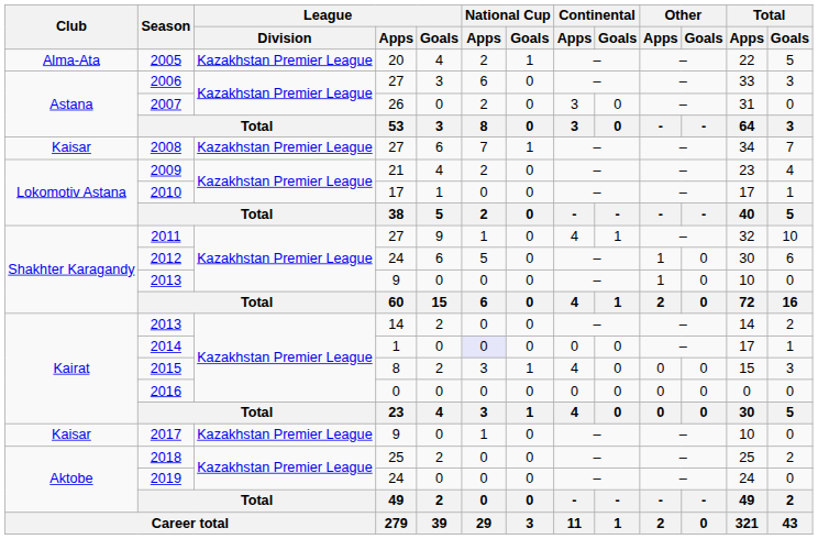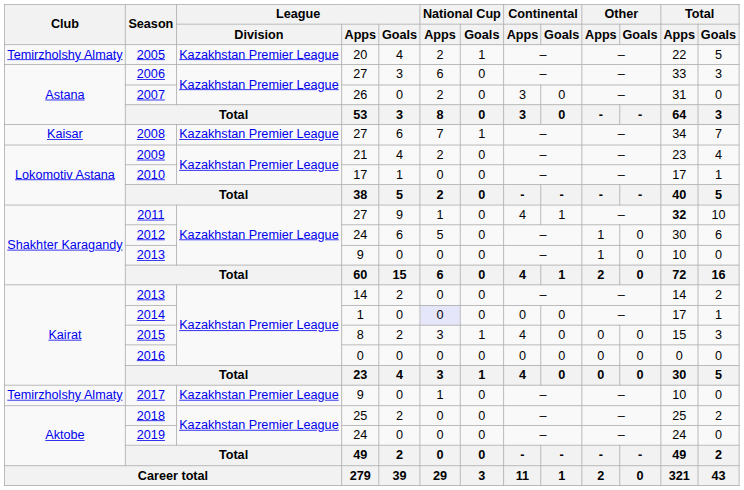 <table class="wikitable" style="text-align: center;">
 <tr>
 <th rowspan="2">Club</th>
 <th rowspan="2">Season</th>
 <th colspan="3">League</th>
 <th colspan="2">National Cup</th>
 <th colspan="2">Continental</th>
 <th colspan="2">Other</th>
 <th colspan="2">Total</th>
 </tr>
 <tr>
 <th>Division</th>
 <th>Apps</th>
 <th>Goals</th>
 <th>Apps</th>
 <th>Goals</th>
 <th>Apps</th>
 <th>Goals</th>
 <th>Apps</th>
 <th>Goals</th>
 <th>Apps</th>
 <th>Goals</th>
 </tr>
 <tr>
-<td valign="center"><a href='#'>Alma-Ata</a></td>
+<td valign="center"><a href='#'>Temirzholshy Almaty</a></td>
 <td><a href='#'>2005</a></td>
 <td><a href='#'>Kazakhstan Premier League</a></td>
 <td>20</td>
 <td>4</td>
 <td>2</td>
 <td>1</td>
 <td colspan="2">–</td>
 <td colspan="2">–</td>
 <td>22</td>
 <td>5</td>
 </tr>
 <tr>
 <td rowspan="3" valign="center"><a href='#'>Astana</a></td>
 <td><a href='#'>2006</a></td>
 <td rowspan="2" valign="center"><a href='#'>Kazakhstan Premier League</a></td>
 <td>27</td>
 <td>3</td>
 <td>6</td>
 <td>0</td>
 <td colspan="2">–</td>
 <td colspan="2">–</td>
 <td>33</td>
 <td>3</td>
 </tr>
 <tr>
 <td><a href='#'>2007</a></td>
 <td>26</td>
 <td>0</td>
 <td>2</td>
 <td>0</td>
 <td>3</td>
 <td>0</td>
 <td colspan="2">–</td>
 <td>31</td>
 <td>0</td>
 </tr>
 <tr>
 <th colspan="2">Total</th>
 <th>53</th>
 <th>3</th>
 <th>8</th>
 <th>0</th>
 <th>3</th>
 <th>0</th>
 <th>-</th>
 <th>-</th>
 <th>64</th>
 <th>3</th>
 </tr>
 <tr>
 <td valign="center"><a href='#'>Kaisar</a></td>
 <td><a href='#'>2008</a></td>
 <td><a href='#'>Kazakhstan Premier League</a></td>
 <td>27</td>
 <td>6</td>
 <td>7</td>
 <td>1</td>
 <td colspan="2">–</td>
 <td colspan="2">–</td>
 <td>34</td>
 <td>7</td>
 </tr>
 <tr>
 <td rowspan="3" valign="center"><a href='#'>Lokomotiv Astana</a></td>
 <td><a href='#'>2009</a></td>
 <td rowspan="2" valign="center"><a href='#'>Kazakhstan Premier League</a></td>
 <td>21</td>
 <td>4</td>
 <td>2</td>
 <td>0</td>
 <td colspan="2">–</td>
 <td colspan="2">–</td>
 <td>23</td>
 <td>4</td>
 </tr>
 <tr>
 <td><a href='#'>2010</a></td>
 <td>17</td>
 <td>1</td>
 <td>0</td>
 <td>0</td>
 <td colspan="2">–</td>
 <td colspan="2">–</td>
 <td>17</td>
 <td>1</td>
 </tr>
 <tr>
 <th colspan="2">Total</th>
 <th>38</th>
 <th>5</th>
 <th>2</th>
 <th>0</th>
 <th>-</th>
 <th>-</th>
 <th>-</th>
 <th>-</th>
 <th>40</th>
 <th>5</th>
 </tr>
 <tr>
 <td rowspan="4" valign="center"><a href='#'>Shakhter Karagandy</a></td>
 <td><a href='#'>2011</a></td>
 <td rowspan="3" valign="center"><a href='#'>Kazakhstan Premier League</a></td>
 <td>27</td>
 <td>9</td>
 <td>1</td>
 <td>0</td>
 <td>4</td>
 <td>1</td>
 <td colspan="2">–</td>
-<td>32</td>
+<td><strong>32</strong></td>
 <td>10</td>
 </tr>
 <tr>
 <td><a href='#'>2012</a></td>
 <td>24</td>
 <td>6</td>
 <td>5</td>
 <td>0</td>
 <td colspan="2">–</td>
 <td>1</td>
 <td>0</td>
 <td>30</td>
 <td>6</td>
 </tr>
 <tr>
 <td><a href='#'>2013</a></td>
 <td>9</td>
 <td>0</td>
 <td>0</td>
 <td>0</td>
 <td colspan="2">–</td>
 <td>1</td>
 <td>0</td>
 <td>10</td>
 <td>0</td>
 </tr>
 <tr>
 <th colspan="2">Total</th>
 <th>60</th>
 <th>15</th>
 <th>6</th>
 <th>0</th>
 <th>4</th>
 <th>1</th>
 <th>2</th>
 <th>0</th>
 <th>72</th>
 <th>16</th>
 </tr>
 <tr>
 <td rowspan="5" valign="center"><a href='#'>Kairat</a></td>
 <td><a href='#'>2013</a></td>
 <td rowspan="4" valign="center"><a href='#'>Kazakhstan Premier League</a></td>
 <td>14</td>
 <td>2</td>
 <td>0</td>
 <td>0</td>
 <td colspan="2">–</td>
 <td colspan="2">–</td>
 <td>14</td>
 <td>2</td>
 </tr>
 <tr>
 <td><a href='#'>2014</a></td>
 <td>1</td>
 <td>0</td>
 <td style="background: lavender;">0</td>
 <td>0</td>
 <td>0</td>
 <td>0</td>
 <td colspan="2">–</td>
 <td>17</td>
 <td>1</td>
 </tr>
 <tr>
 <td><a href='#'>2015</a></td>
 <td>8</td>
 <td>2</td>
 <td>3</td>
 <td>1</td>
 <td>4</td>
 <td>0</td>
 <td>0</td>
 <td>0</td>
 <td>15</td>
 <td>3</td>
 </tr>
 <tr>
 <td><a href='#'>2016</a></td>
 <td>0</td>
 <td>0</td>
 <td>0</td>
 <td>0</td>
 <td>0</td>
 <td>0</td>
 <td>0</td>
 <td>0</td>
 <td>0</td>
 <td>0</td>
 </tr>
 <tr>
 <th colspan="2">Total</th>
 <th>23</th>
 <th>4</th>
 <th>3</th>
 <th>1</th>
 <th>4</th>
 <th>0</th>
 <th>0</th>
 <th>0</th>
 <th>30</th>
 <th>5</th>
 </tr>
 <tr>
-<td valign="center"><a href='#'>Kaisar</a></td>
+<td valign="center"><a href='#'>Temirzholshy Almaty</a></td>
 <td><a href='#'>2017</a></td>
 <td><a href='#'>Kazakhstan Premier League</a></td>
 <td>9</td>
 <td>0</td>
 <td>1</td>
 <td>0</td>
 <td colspan="2">–</td>
 <td colspan="2">–</td>
 <td>10</td>
 <td>0</td>
 </tr>
 <tr>
 <td rowspan=3><a href='#'>Aktobe</a></td>
 <td><a href='#'>2018</a></td>
 <td rowspan=2><a href='#'>Kazakhstan Premier League</a></td>
 <td>25</td>
 <td>2</td>
 <td>0</td>
 <td>0</td>
 <td colspan=2>–</td>
 <td colspan=2>–</td>
 <td>25</td>
 <td>2</td>
 </tr>
 <tr>
 <td><a href='#'>2019</a></td>
 <td>24</td>
 <td>0</td>
 <td>0</td>
 <td>0</td>
 <td colspan=2>–</td>
 <td colspan=2>–</td>
 <td>24</td>
 <td>0</td>
 </tr>
 <tr>
 <th colspan=2>Total</th>
 <th>49</th>
 <th>2</th>
 <th>0</th>
 <th>0</th>
 <th>-</th>
 <th>-</th>
 <th>-</th>
 <th>-</th>
 <th>49</th>
 <th>2</th>
 </tr>
 <tr>
 <th colspan="3">Career total</th>
 <th>279</th>
 <th>39</th>
 <th>29</th>
 <th>3</th>
 <th>11</th>
 <th>1</th>
 <th>2</th>
 <th>0</th>
 <th>321</th>
 <th>43</th>
 </tr>
 </table>
